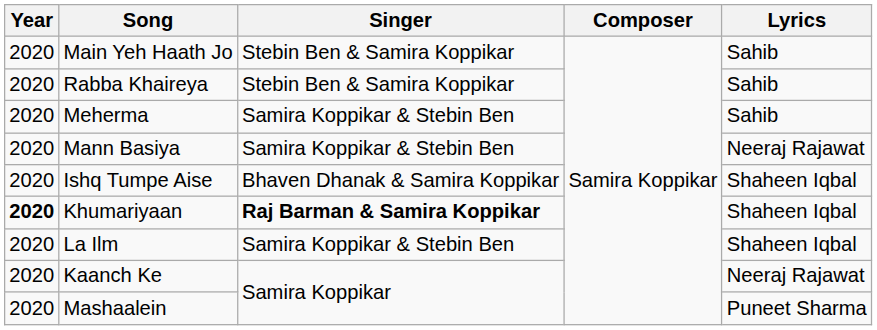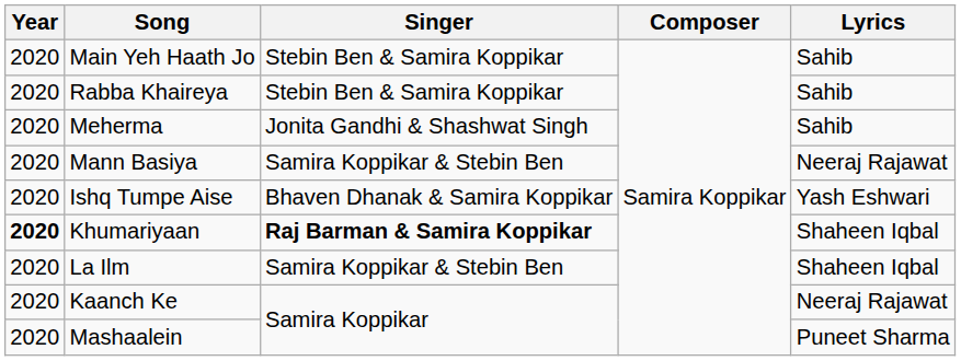 <table class="wikitable">
 <tr>
 <th>Year</th>
 <th>Song</th>
 <th>Singer</th>
 <th>Composer</th>
 <th>Lyrics</th>
 </tr>
 <tr>
 <td>2020</td>
 <td>Main Yeh Haath Jo</td>
 <td>Stebin Ben & Samira Koppikar</td>
 <td rowspan="9">Samira Koppikar</td>
 <td>Sahib</td>
 </tr>
 <tr>
 <td>2020</td>
 <td>Rabba Khaireya</td>
 <td>Stebin Ben & Samira Koppikar</td>
 <td>Sahib</td>
 </tr>
 <tr>
 <td>2020</td>
 <td>Meherma</td>
-<td>Samira Koppikar & Stebin Ben</td>
+<td>Jonita Gandhi & Shashwat Singh</td>
 <td>Sahib</td>
 </tr>
 <tr>
 <td>2020</td>
 <td>Mann Basiya</td>
 <td>Samira Koppikar & Stebin Ben</td>
 <td>Neeraj Rajawat</td>
 </tr>
 <tr>
 <td>2020</td>
 <td>Ishq Tumpe Aise</td>
 <td>Bhaven Dhanak & Samira Koppikar</td>
-<td>Shaheen Iqbal</td>
+<td>Yash Eshwari</td>
 </tr>
 <tr>
 <td><strong>2020</strong></td>
 <td>Khumariyaan</td>
 <td><strong>Raj Barman & Samira Koppikar</strong></td>
 <td>Shaheen Iqbal</td>
 </tr>
 <tr>
 <td>2020</td>
 <td>La Ilm</td>
 <td>Samira Koppikar & Stebin Ben</td>
 <td>Shaheen Iqbal</td>
 </tr>
 <tr>
 <td>2020</td>
 <td>Kaanch Ke</td>
 <td rowspan="2">Samira Koppikar</td>
 <td>Neeraj Rajawat</td>
 </tr>
 <tr>
 <td>2020</td>
 <td>Mashaalein</td>
 <td>Puneet Sharma</td>
 </tr>
 </table>
